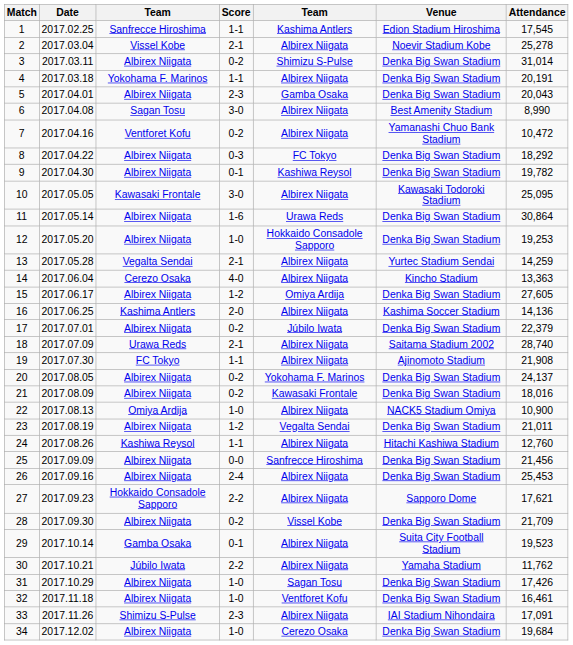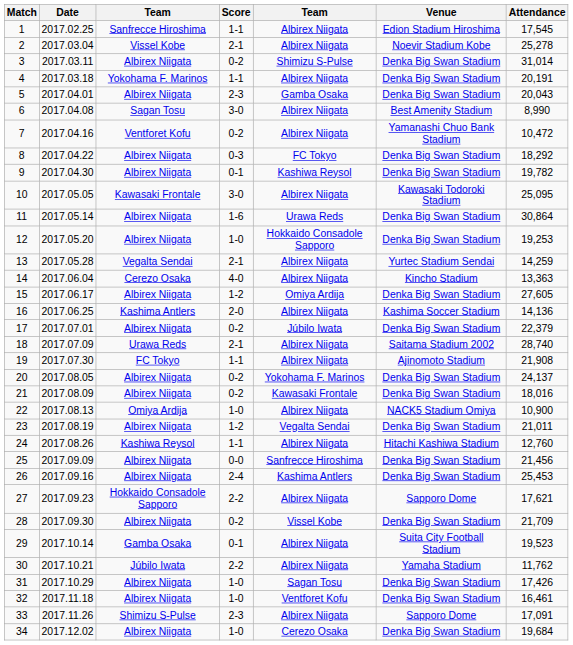 <table class="wikitable" style="text-align:center;">
 <tr>
 <th>Match</th>
 <th>Date</th>
 <th>Team</th>
 <th>Score</th>
 <th>Team</th>
 <th>Venue</th>
 <th>Attendance</th>
 </tr>
 <tr>
 <td>1</td>
 <td>2017.02.25</td>
 <td><a href='#'>Sanfrecce Hiroshima</a></td>
 <td>1-1</td>
-<td><a href='#'>Kashima Antlers</a></td>
+<td><a href='#'>Albirex Niigata</a></td>
 <td><a href='#'>Edion Stadium Hiroshima</a></td>
 <td>17,545</td>
 </tr>
 <tr>
 <td>2</td>
 <td>2017.03.04</td>
 <td><a href='#'>Vissel Kobe</a></td>
 <td>2-1</td>
 <td><a href='#'>Albirex Niigata</a></td>
 <td><a href='#'>Noevir Stadium Kobe</a></td>
 <td>25,278</td>
 </tr>
 <tr>
 <td>3</td>
 <td>2017.03.11</td>
 <td><a href='#'>Albirex Niigata</a></td>
 <td>0-2</td>
 <td><a href='#'>Shimizu S-Pulse</a></td>
 <td><a href='#'>Denka Big Swan Stadium</a></td>
 <td>31,014</td>
 </tr>
 <tr>
 <td>4</td>
 <td>2017.03.18</td>
 <td><a href='#'>Yokohama F. Marinos</a></td>
 <td>1-1</td>
 <td><a href='#'>Albirex Niigata</a></td>
 <td><a href='#'>Denka Big Swan Stadium</a></td>
 <td>20,191</td>
 </tr>
 <tr>
 <td>5</td>
 <td>2017.04.01</td>
 <td><a href='#'>Albirex Niigata</a></td>
 <td>2-3</td>
 <td><a href='#'>Gamba Osaka</a></td>
 <td><a href='#'>Denka Big Swan Stadium</a></td>
 <td>20,043</td>
 </tr>
 <tr>
 <td>6</td>
 <td>2017.04.08</td>
 <td><a href='#'>Sagan Tosu</a></td>
 <td>3-0</td>
 <td><a href='#'>Albirex Niigata</a></td>
 <td><a href='#'>Best Amenity Stadium</a></td>
 <td>8,990</td>
 </tr>
 <tr>
 <td>7</td>
 <td>2017.04.16</td>
 <td><a href='#'>Ventforet Kofu</a></td>
 <td>0-2</td>
 <td><a href='#'>Albirex Niigata</a></td>
 <td><a href='#'>Yamanashi Chuo Bank Stadium</a></td>
 <td>10,472</td>
 </tr>
 <tr>
 <td>8</td>
 <td>2017.04.22</td>
 <td><a href='#'>Albirex Niigata</a></td>
 <td>0-3</td>
 <td><a href='#'>FC Tokyo</a></td>
 <td><a href='#'>Denka Big Swan Stadium</a></td>
 <td>18,292</td>
 </tr>
 <tr>
 <td>9</td>
 <td>2017.04.30</td>
 <td><a href='#'>Albirex Niigata</a></td>
 <td>0-1</td>
 <td><a href='#'>Kashiwa Reysol</a></td>
 <td><a href='#'>Denka Big Swan Stadium</a></td>
 <td>19,782</td>
 </tr>
 <tr>
 <td>10</td>
 <td>2017.05.05</td>
 <td><a href='#'>Kawasaki Frontale</a></td>
 <td>3-0</td>
 <td><a href='#'>Albirex Niigata</a></td>
 <td><a href='#'>Kawasaki Todoroki Stadium</a></td>
 <td>25,095</td>
 </tr>
 <tr>
 <td>11</td>
 <td>2017.05.14</td>
 <td><a href='#'>Albirex Niigata</a></td>
 <td>1-6</td>
 <td><a href='#'>Urawa Reds</a></td>
 <td><a href='#'>Denka Big Swan Stadium</a></td>
 <td>30,864</td>
 </tr>
 <tr>
 <td>12</td>
 <td>2017.05.20</td>
 <td><a href='#'>Albirex Niigata</a></td>
 <td>1-0</td>
 <td><a href='#'>Hokkaido Consadole Sapporo</a></td>
 <td><a href='#'>Denka Big Swan Stadium</a></td>
 <td>19,253</td>
 </tr>
 <tr>
 <td>13</td>
 <td>2017.05.28</td>
 <td><a href='#'>Vegalta Sendai</a></td>
 <td>2-1</td>
 <td><a href='#'>Albirex Niigata</a></td>
 <td><a href='#'>Yurtec Stadium Sendai</a></td>
 <td>14,259</td>
 </tr>
 <tr>
 <td>14</td>
 <td>2017.06.04</td>
 <td><a href='#'>Cerezo Osaka</a></td>
 <td>4-0</td>
 <td><a href='#'>Albirex Niigata</a></td>
 <td><a href='#'>Kincho Stadium</a></td>
 <td>13,363</td>
 </tr>
 <tr>
 <td>15</td>
 <td>2017.06.17</td>
 <td><a href='#'>Albirex Niigata</a></td>
 <td>1-2</td>
 <td><a href='#'>Omiya Ardija</a></td>
 <td><a href='#'>Denka Big Swan Stadium</a></td>
 <td>27,605</td>
 </tr>
 <tr>
 <td>16</td>
 <td>2017.06.25</td>
 <td><a href='#'>Kashima Antlers</a></td>
 <td>2-0</td>
 <td><a href='#'>Albirex Niigata</a></td>
 <td><a href='#'>Kashima Soccer Stadium</a></td>
 <td>14,136</td>
 </tr>
 <tr>
 <td>17</td>
 <td>2017.07.01</td>
 <td><a href='#'>Albirex Niigata</a></td>
 <td>0-2</td>
 <td><a href='#'>Júbilo Iwata</a></td>
 <td><a href='#'>Denka Big Swan Stadium</a></td>
 <td>22,379</td>
 </tr>
 <tr>
 <td>18</td>
 <td>2017.07.09</td>
 <td><a href='#'>Urawa Reds</a></td>
 <td>2-1</td>
 <td><a href='#'>Albirex Niigata</a></td>
 <td><a href='#'>Saitama Stadium 2002</a></td>
 <td>28,740</td>
 </tr>
 <tr>
 <td>19</td>
 <td>2017.07.30</td>
 <td><a href='#'>FC Tokyo</a></td>
 <td>1-1</td>
 <td><a href='#'>Albirex Niigata</a></td>
 <td><a href='#'>Ajinomoto Stadium</a></td>
 <td>21,908</td>
 </tr>
 <tr>
 <td>20</td>
 <td>2017.08.05</td>
 <td><a href='#'>Albirex Niigata</a></td>
 <td>0-2</td>
 <td><a href='#'>Yokohama F. Marinos</a></td>
 <td><a href='#'>Denka Big Swan Stadium</a></td>
 <td>24,137</td>
 </tr>
 <tr>
 <td>21</td>
 <td>2017.08.09</td>
 <td><a href='#'>Albirex Niigata</a></td>
 <td>0-2</td>
 <td><a href='#'>Kawasaki Frontale</a></td>
 <td><a href='#'>Denka Big Swan Stadium</a></td>
 <td>18,016</td>
 </tr>
 <tr>
 <td>22</td>
 <td>2017.08.13</td>
 <td><a href='#'>Omiya Ardija</a></td>
 <td>1-0</td>
 <td><a href='#'>Albirex Niigata</a></td>
 <td><a href='#'>NACK5 Stadium Omiya</a></td>
 <td>10,900</td>
 </tr>
 <tr>
 <td>23</td>
 <td>2017.08.19</td>
 <td><a href='#'>Albirex Niigata</a></td>
 <td>1-2</td>
 <td><a href='#'>Vegalta Sendai</a></td>
 <td><a href='#'>Denka Big Swan Stadium</a></td>
 <td>21,011</td>
 </tr>
 <tr>
 <td>24</td>
 <td>2017.08.26</td>
 <td><a href='#'>Kashiwa Reysol</a></td>
 <td>1-1</td>
 <td><a href='#'>Albirex Niigata</a></td>
 <td><a href='#'>Hitachi Kashiwa Stadium</a></td>
 <td>12,760</td>
 </tr>
 <tr>
 <td>25</td>
 <td>2017.09.09</td>
 <td><a href='#'>Albirex Niigata</a></td>
 <td>0-0</td>
 <td><a href='#'>Sanfrecce Hiroshima</a></td>
 <td><a href='#'>Denka Big Swan Stadium</a></td>
 <td>21,456</td>
 </tr>
 <tr>
 <td>26</td>
 <td>2017.09.16</td>
 <td><a href='#'>Albirex Niigata</a></td>
 <td>2-4</td>
-<td><a href='#'>Albirex Niigata</a></td>
+<td><a href='#'>Kashima Antlers</a></td>
 <td><a href='#'>Denka Big Swan Stadium</a></td>
 <td>25,453</td>
 </tr>
 <tr>
 <td>27</td>
 <td>2017.09.23</td>
 <td><a href='#'>Hokkaido Consadole Sapporo</a></td>
 <td>2-2</td>
 <td><a href='#'>Albirex Niigata</a></td>
 <td><a href='#'>Sapporo Dome</a></td>
 <td>17,621</td>
 </tr>
 <tr>
 <td>28</td>
 <td>2017.09.30</td>
 <td><a href='#'>Albirex Niigata</a></td>
 <td>0-2</td>
 <td><a href='#'>Vissel Kobe</a></td>
 <td><a href='#'>Denka Big Swan Stadium</a></td>
 <td>21,709</td>
 </tr>
 <tr>
 <td>29</td>
 <td>2017.10.14</td>
 <td><a href='#'>Gamba Osaka</a></td>
 <td>0-1</td>
 <td><a href='#'>Albirex Niigata</a></td>
 <td><a href='#'>Suita City Football Stadium</a></td>
 <td>19,523</td>
 </tr>
 <tr>
 <td>30</td>
 <td>2017.10.21</td>
 <td><a href='#'>Júbilo Iwata</a></td>
 <td>2-2</td>
 <td><a href='#'>Albirex Niigata</a></td>
 <td><a href='#'>Yamaha Stadium</a></td>
 <td>11,762</td>
 </tr>
 <tr>
 <td>31</td>
 <td>2017.10.29</td>
 <td><a href='#'>Albirex Niigata</a></td>
 <td>1-0</td>
 <td><a href='#'>Sagan Tosu</a></td>
 <td><a href='#'>Denka Big Swan Stadium</a></td>
 <td>17,426</td>
 </tr>
 <tr>
 <td>32</td>
 <td>2017.11.18</td>
 <td><a href='#'>Albirex Niigata</a></td>
 <td>1-0</td>
 <td><a href='#'>Ventforet Kofu</a></td>
 <td><a href='#'>Denka Big Swan Stadium</a></td>
 <td>16,461</td>
 </tr>
 <tr>
 <td>33</td>
 <td>2017.11.26</td>
 <td><a href='#'>Shimizu S-Pulse</a></td>
 <td>2-3</td>
 <td><a href='#'>Albirex Niigata</a></td>
-<td><a href='#'>IAI Stadium Nihondaira</a></td>
+<td><a href='#'>Sapporo Dome</a></td>
 <td>17,091</td>
 </tr>
 <tr>
 <td>34</td>
 <td>2017.12.02</td>
 <td><a href='#'>Albirex Niigata</a></td>
 <td>1-0</td>
 <td><a href='#'>Cerezo Osaka</a></td>
 <td><a href='#'>Denka Big Swan Stadium</a></td>
 <td>19,684</td>
 </tr>
 </table>
